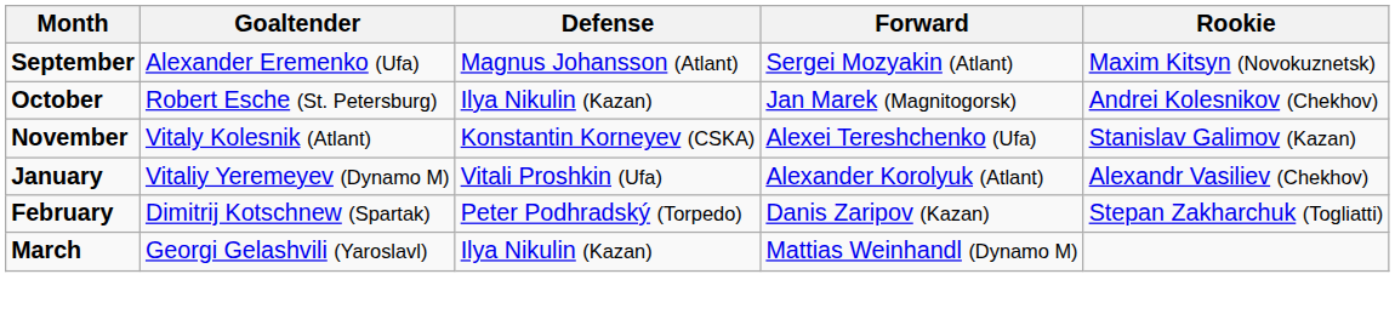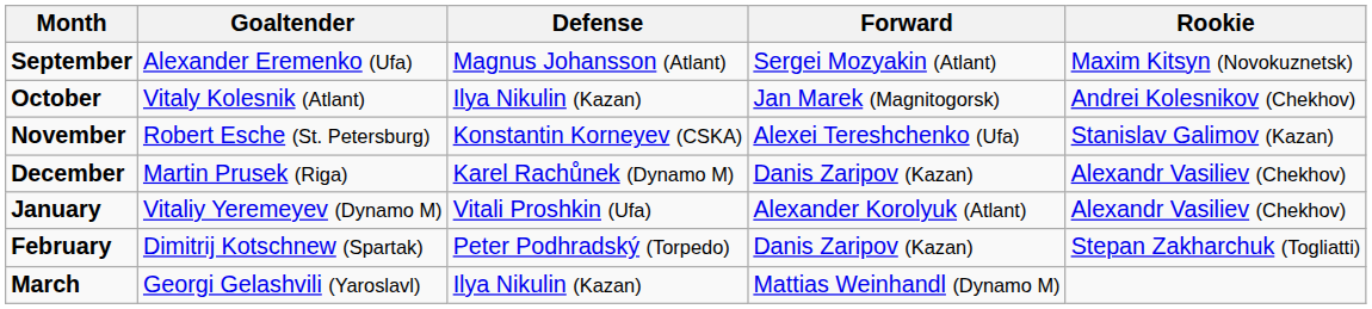 <table class="wikitable" style="text-align:left;">
 <tr>
 <th>Month</th>
 <th>Goaltender</th>
 <th>Defense</th>
 <th>Forward</th>
 <th>Rookie</th>
 </tr>
 <tr>
 <td style="text-align:left;"><strong>September</strong></td>
 <td> <a href='#'>Alexander Eremenko</a> <small>(Ufa)</small></td>
 <td> <a href='#'>Magnus Johansson</a> <small>(Atlant)</small></td>
 <td> <a href='#'>Sergei Mozyakin</a> <small>(Atlant)</small></td>
 <td> <a href='#'>Maxim Kitsyn</a> <small>(Novokuznetsk)</small></td>
 </tr>
 <tr>
 <td style="text-align:left;"><strong>October</strong></td>
-<td> <a href='#'>Robert Esche</a> <small>(St. Petersburg)</small></td>
+<td> <a href='#'>Vitaly Kolesnik</a> <small>(Atlant)</small></td>
 <td> <a href='#'>Ilya Nikulin</a> <small>(Kazan)</small></td>
 <td> <a href='#'>Jan Marek</a> <small>(Magnitogorsk)</small></td>
 <td> <a href='#'>Andrei Kolesnikov</a> <small>(Chekhov)</small></td>
 </tr>
 <tr>
 <td style="text-align:left;"><strong>November</strong></td>
-<td> <a href='#'>Vitaly Kolesnik</a> <small>(Atlant)</small></td>
+<td> <a href='#'>Robert Esche</a> <small>(St. Petersburg)</small></td>
 <td> <a href='#'>Konstantin Korneyev</a> <small>(CSKA)</small></td>
 <td> <a href='#'>Alexei Tereshchenko</a> <small>(Ufa)</small></td>
 <td> <a href='#'>Stanislav Galimov</a> <small>(Kazan)</small></td>
+</tr>
+<tr>
+<td style="text-align:left;"><strong>December</strong></td>
+<td> <a href='#'>Martin Prusek</a> <small>(Riga)</small></td>
+<td> <a href='#'>Karel Rachůnek</a> <small>(Dynamo M)</small></td>
+<td> <a href='#'>Danis Zaripov</a> <small>(Kazan)</small></td>
+<td> <a href='#'>Alexandr Vasiliev</a> <small>(Chekhov)</small></td>
 </tr>
 <tr>
 <td style="text-align:left;"><strong>January</strong></td>
 <td> <a href='#'>Vitaliy Yeremeyev</a> <small>(Dynamo M)</small></td>
 <td> <a href='#'>Vitali Proshkin</a> <small>(Ufa)</small></td>
 <td> <a href='#'>Alexander Korolyuk</a> <small>(Atlant)</small></td>
 <td> <a href='#'>Alexandr Vasiliev</a> <small>(Chekhov)</small></td>
 </tr>
 <tr>
 <td style="text-align:left;"><strong>February</strong></td>
 <td> <a href='#'>Dimitrij Kotschnew</a> <small>(Spartak)</small></td>
 <td> <a href='#'>Peter Podhradský</a> <small>(Torpedo)</small></td>
 <td> <a href='#'>Danis Zaripov</a> <small>(Kazan)</small></td>
 <td> <a href='#'>Stepan Zakharchuk</a> <small>(Togliatti)</small></td>
 </tr>
 <tr>
 <td style="text-align:left;"><strong>March</strong></td>
 <td> <a href='#'>Georgi Gelashvili</a> <small>(Yaroslavl)</small></td>
 <td> <a href='#'>Ilya Nikulin</a> <small>(Kazan)</small></td>
 <td> <a href='#'>Mattias Weinhandl</a> <small>(Dynamo M)</small></td>
 <td></td>
 </tr>
 </table>
